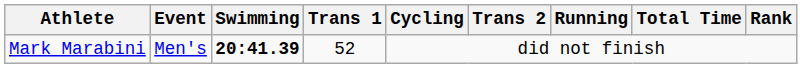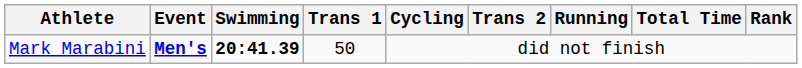 <table class="wikitable" style="font-size:90%">
 <tr>
 <th>Athlete</th>
 <th>Event</th>
 <th>Swimming</th>
 <th>Trans 1</th>
 <th>Cycling</th>
 <th>Trans 2</th>
 <th>Running</th>
 <th>Total Time</th>
 <th>Rank</th>
 </tr>
 <tr align=center>
 <td align=left><a href='#'>Mark Marabini</a></td>
-<td align=left><a href='#'>Men's</a></td>
+<td align=left><strong><a href='#'>Men's</a></strong></td>
 <td><strong>20:41.39</strong></td>
-<td>52</td>
+<td>50</td>
 <td colspan=5>did not finish</td>
 </tr>
 </table>
